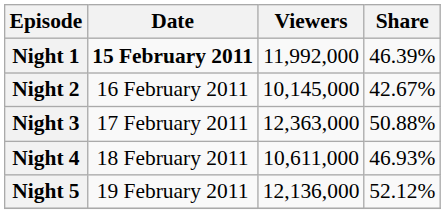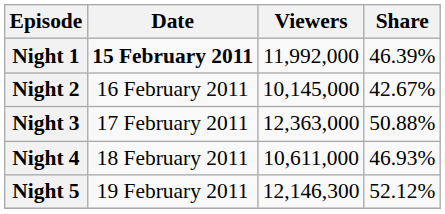 <table class="wikitable plainrowheaders sortable" style="text-align:center">
 <tr>
 <th scope="col">Episode</th>
 <th scope="col">Date</th>
 <th scope="col">Viewers</th>
 <th scope="col">Share</th>
 </tr>
 <tr>
 <th scope="row">Night 1</th>
 <td><strong>15 February 2011</strong></td>
 <td>11,992,000</td>
 <td>46.39%</td>
 </tr>
 <tr>
 <th scope="row">Night 2</th>
 <td>16 February 2011</td>
 <td>10,145,000</td>
 <td>42.67%</td>
 </tr>
 <tr>
 <th scope="row">Night 3</th>
 <td>17 February 2011</td>
 <td>12,363,000</td>
 <td>50.88%</td>
 </tr>
 <tr>
 <th scope="row">Night 4</th>
 <td>18 February 2011</td>
 <td>10,611,000</td>
 <td>46.93%</td>
 </tr>
 <tr>
 <th scope="row">Night 5</th>
 <td>19 February 2011</td>
-<td>12,136,000</td>
+<td>12,146,300</td>
 <td>52.12%</td>
 </tr>
 <tr>
 </tr>
 </table>
